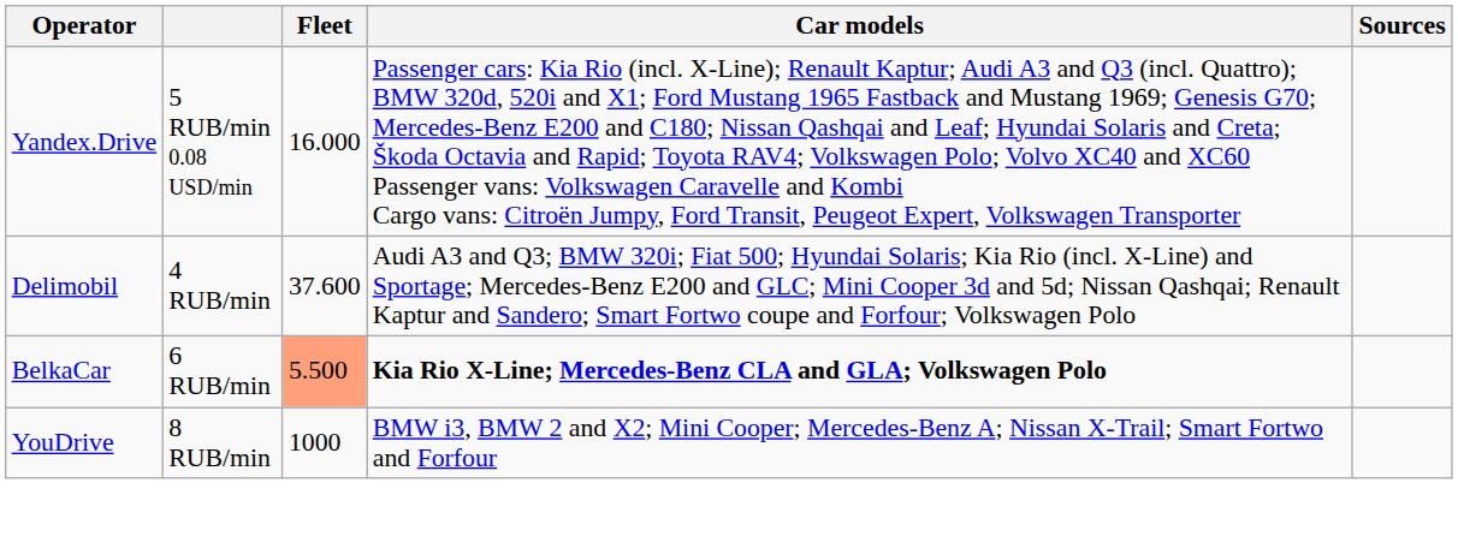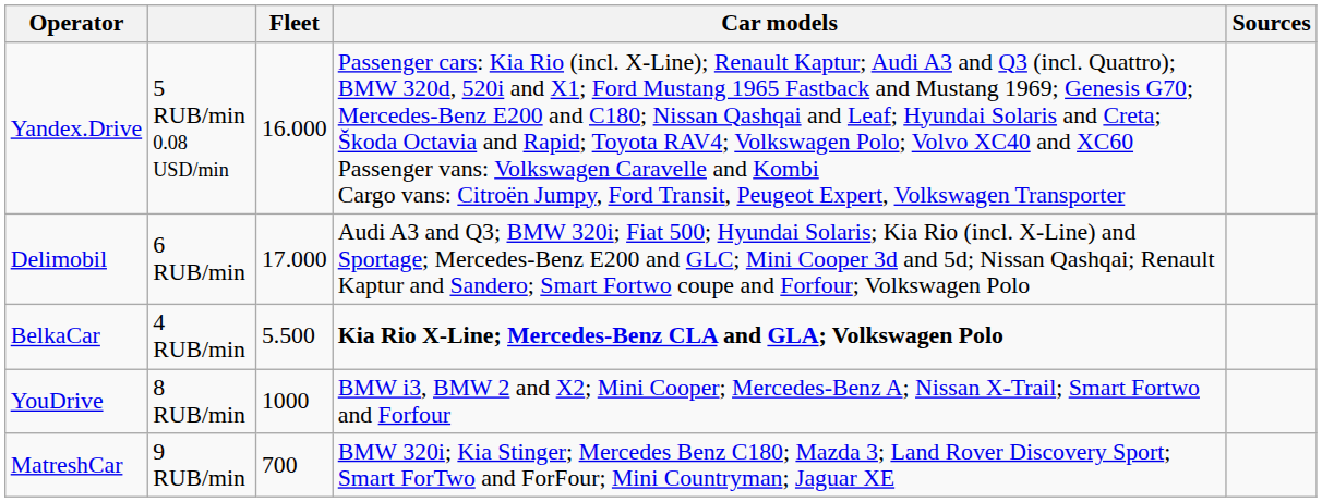 <table class="wikitable sortable" style="width:70%">
 <tr>
 <th>Operator</th>
 <th></th>
 <th>Fleet</th>
 <th>Car models</th>
 <th>Sources</th>
 </tr>
 <tr>
 <td><a href='#'>Yandex.Drive</a></td>
 <td nobr>5 RUB/min<br><small>0.08 USD/min</small></td>
 <td>16.000<br><small></small></td>
 <td><a href='#'>Passenger cars</a>: <a href='#'>Kia Rio</a> (incl. X-Line); <a href='#'>Renault Kaptur</a>; <a href='#'>Audi A3</a> and <a href='#'>Q3</a> (incl. Quattro); <a href='#'>BMW 320d</a>, <a href='#'>520i</a> and <a href='#'>X1</a>; <a href='#'>Ford Mustang 1965 Fastback</a> and Mustang 1969; <a href='#'>Genesis G70</a>; <a href='#'>Mercedes-Benz E200</a> and <a href='#'>C180</a>; <a href='#'>Nissan Qashqai</a> and <a href='#'>Leaf</a>; <a href='#'>Hyundai Solaris</a> and <a href='#'>Creta</a>; <a href='#'>Škoda Octavia</a> and <a href='#'>Rapid</a>; <a href='#'>Toyota RAV4</a>; <a href='#'>Volkswagen Polo</a>; <a href='#'>Volvo XC40</a> and <a href='#'>XC60</a><br>Passenger vans: <a href='#'>Volkswagen Caravelle</a> and <a href='#'>Kombi</a><br>Cargo vans: <a href='#'>Citroën Jumpy</a>, <a href='#'>Ford Transit</a>, <a href='#'>Peugeot Expert</a>, <a href='#'>Volkswagen Transporter</a></td>
 <td></td>
 </tr>
 <tr>
 <td><a href='#'>Delimobil</a></td>
-<td>4 RUB/min<br><small></small></td>
-<td>37.600<br><small></small></td>
+<td>6 RUB/min</td>
+<td>17.000<br><small></small></td>
 <td>Audi A3 and Q3; <a href='#'>BMW 320i</a>; <a href='#'>Fiat 500</a>; <a href='#'>Hyundai Solaris</a>; Kia Rio (incl. X-Line) and <a href='#'>Sportage</a>; Mercedes-Benz E200 and <a href='#'>GLC</a>; <a href='#'>Mini Cooper 3d</a> and 5d; Nissan Qashqai; Renault Kaptur and <a href='#'>Sandero</a>; <a href='#'>Smart Fortwo</a> сoupe and <a href='#'>Forfour</a>; Volkswagen Polo</td>
 <td></td>
 </tr>
 <tr>
 <td><a href='#'>BelkaCar</a></td>
-<td>6 RUB/min</td>
-<td style="background: lightsalmon;">5.500<br><small></small></td>
+<td>4 RUB/min<br><small></small></td>
+<td>5.500<br><small></small></td>
 <td><strong>Kia Rio X-Line; <a href='#'>Mercedes-Benz CLA</a> and <a href='#'>GLA</a>; Volkswagen Polo</strong></td>
 <td></td>
 </tr>
 <tr>
 <td><a href='#'>YouDrive</a></td>
 <td>8 RUB/min</td>
 <td>1000<br><small></small></td>
 <td><a href='#'>BMW i3</a>, <a href='#'>BMW 2</a> and <a href='#'>X2</a>; <a href='#'>Mini Cooper</a>; <a href='#'>Mercedes-Benz A</a>; <a href='#'>Nissan X-Trail</a>; <a href='#'>Smart Fortwo</a> and <a href='#'>Forfour</a></td>
 <td></td>
 </tr>
+<tr>
+<td><a href='#'>MatreshCar</a></td>
+<td>9 RUB/min</td>
+<td>700<br><small></small></td>
+<td><a href='#'>BMW 320i</a>; <a href='#'>Kia Stinger</a>; <a href='#'>Mercedes Benz C180</a>; <a href='#'>Mazda 3</a>; <a href='#'>Land Rover Discovery Sport</a>; <a href='#'>Smart ForTwo</a> and ForFour; <a href='#'>Mini Countryman</a>; <a href='#'>Jaguar XE</a></td>
+<td></td>
+</tr>
 </table>
